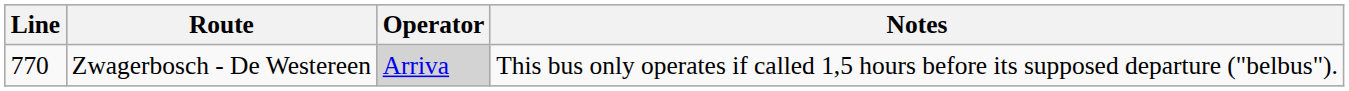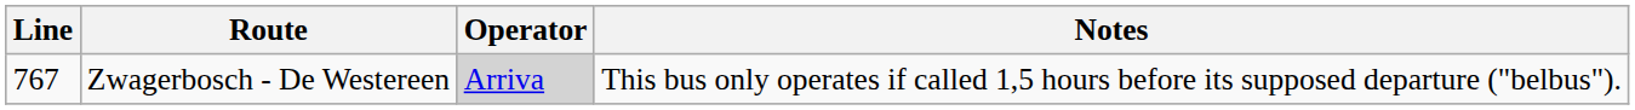 <table class="wikitable">
 <tr>
 <th>Line</th>
 <th>Route</th>
 <th>Operator</th>
 <th>Notes</th>
 </tr>
 <tr>
-<td>770</td>
+<td>767</td>
 <td>Zwagerbosch - De Westereen</td>
 <td style="background: lightgrey;"><a href='#'>Arriva</a></td>
 <td>This bus only operates if called 1,5 hours before its supposed departure ("belbus").</td>
 </tr>
 </table>
